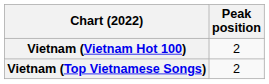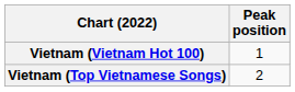 <table class="wikitable sortable plainrowheaders" style="text-align:center">
 <tr>
 <th scope="col">Chart (2022)</th>
 <th scope="col">Peak<br>position</th>
 </tr>
 <tr>
 <th scope="row">Vietnam (<a href='#'>Vietnam Hot 100</a>)</th>
-<td>2</td>
+<td>1</td>
 </tr>
 <tr>
 <th scope="row">Vietnam (<a href='#'>Top Vietnamese Songs</a>)</th>
 <td>2</td>
 </tr>
 </table>
